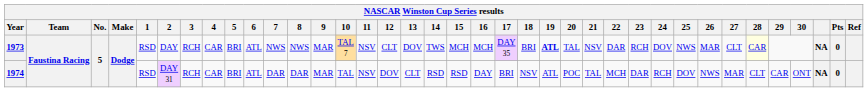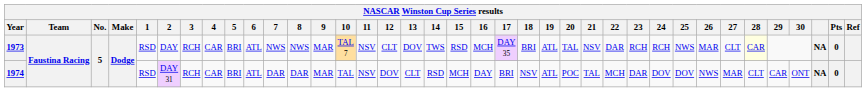 <table class="wikitable" style="text-align:center; font-size:75%">
 <tr>
 <th colspan=45><a href='#'>NASCAR</a> <a href='#'>Winston Cup Series</a> results</th>
 </tr>
 <tr>
 <th>Year</th>
 <th>Team</th>
 <th>No.</th>
 <th>Make</th>
 <th>1</th>
 <th>2</th>
 <th>3</th>
 <th>4</th>
 <th>5</th>
 <th>6</th>
 <th>7</th>
 <th>8</th>
 <th>9</th>
 <th>10</th>
 <th>11</th>
 <th>12</th>
 <th>13</th>
 <th>14</th>
 <th>15</th>
 <th>16</th>
 <th>17</th>
 <th>18</th>
 <th>19</th>
 <th>20</th>
 <th>21</th>
 <th>22</th>
 <th>23</th>
 <th>24</th>
 <th>25</th>
 <th>26</th>
 <th>27</th>
 <th>28</th>
 <th>29</th>
 <th>30</th>
 <th></th>
 <th>Pts</th>
 <th>Ref</th>
 </tr>
 <tr>
 <th><a href='#'>1973</a></th>
 <th rowspan=2><a href='#'>Faustina Racing</a></th>
 <th rowspan=2>5</th>
 <th rowspan=2><a href='#'>Dodge</a></th>
 <td><a href='#'>RSD</a></td>
 <td><a href='#'>DAY</a></td>
 <td><a href='#'>RCH</a></td>
 <td><a href='#'>CAR</a></td>
 <td><a href='#'>BRI</a></td>
 <td><a href='#'>ATL</a></td>
 <td><a href='#'>NWS</a></td>
 <td><a href='#'>NWS</a></td>
 <td><a href='#'>MAR</a></td>
 <td style="background:#FFDF9F;"><a href='#'>TAL</a><br><small>7</small></td>
 <td><a href='#'>NSV</a></td>
 <td><a href='#'>CLT</a></td>
 <td><a href='#'>DOV</a></td>
 <td><a href='#'>TWS</a></td>
-<td><a href='#'>MCH</a></td>
+<td><a href='#'>RSD</a></td>
 <td><a href='#'>MCH</a></td>
 <td style="background:#EFCFFF;"><a href='#'>DAY</a><br><small>35</small></td>
 <td><a href='#'>BRI</a></td>
-<td><strong><a href='#'>ATL</a></strong></td>
+<td><a href='#'>ATL</a></td>
 <td><a href='#'>TAL</a></td>
 <td><a href='#'>NSV</a></td>
 <td><a href='#'>DAR</a></td>
 <td><a href='#'>RCH</a></td>
-<td><a href='#'>DOV</a></td>
+<td><a href='#'>RCH</a></td>
 <td><a href='#'>NWS</a></td>
 <td><a href='#'>MAR</a></td>
 <td><a href='#'>CLT</a></td>
 <td style="background: lightyellow;"><a href='#'>CAR</a></td>
 <td colspan=2></td>
 <th>NA</th>
 <th>0</th>
 <th></th>
 </tr>
 <tr>
 <th><a href='#'>1974</a></th>
 <td><a href='#'>RSD</a></td>
 <td style="background:#EFCFFF;"><a href='#'>DAY</a><br><small>31</small></td>
 <td><a href='#'>RCH</a></td>
 <td><a href='#'>CAR</a></td>
 <td><a href='#'>BRI</a></td>
 <td><a href='#'>ATL</a></td>
 <td><a href='#'>DAR</a></td>
 <td><a href='#'>DAR</a></td>
 <td><a href='#'>MAR</a></td>
 <td><a href='#'>TAL</a></td>
 <td><a href='#'>NSV</a></td>
 <td><a href='#'>DOV</a></td>
 <td><a href='#'>CLT</a></td>
 <td><a href='#'>RSD</a></td>
-<td><a href='#'>RSD</a></td>
+<td><a href='#'>MCH</a></td>
 <td><a href='#'>DAY</a></td>
 <td><a href='#'>BRI</a></td>
 <td><a href='#'>NSV</a></td>
 <td><a href='#'>ATL</a></td>
 <td><a href='#'>POC</a></td>
 <td><a href='#'>TAL</a></td>
 <td><a href='#'>MCH</a></td>
 <td><a href='#'>DAR</a></td>
-<td><a href='#'>RCH</a></td>
+<td><a href='#'>DOV</a></td>
 <td><a href='#'>DOV</a></td>
 <td><a href='#'>NWS</a></td>
 <td><a href='#'>MAR</a></td>
 <td><a href='#'>CLT</a></td>
 <td><a href='#'>CAR</a></td>
 <td><a href='#'>ONT</a></td>
 <th>NA</th>
 <th>0</th>
 <th></th>
 </tr>
 </table>
